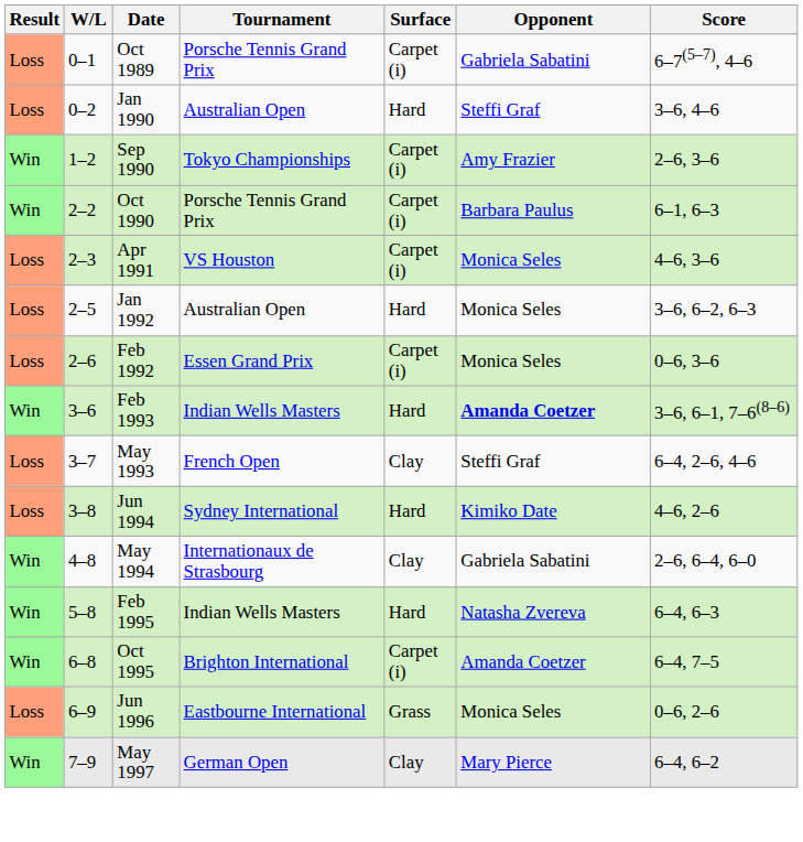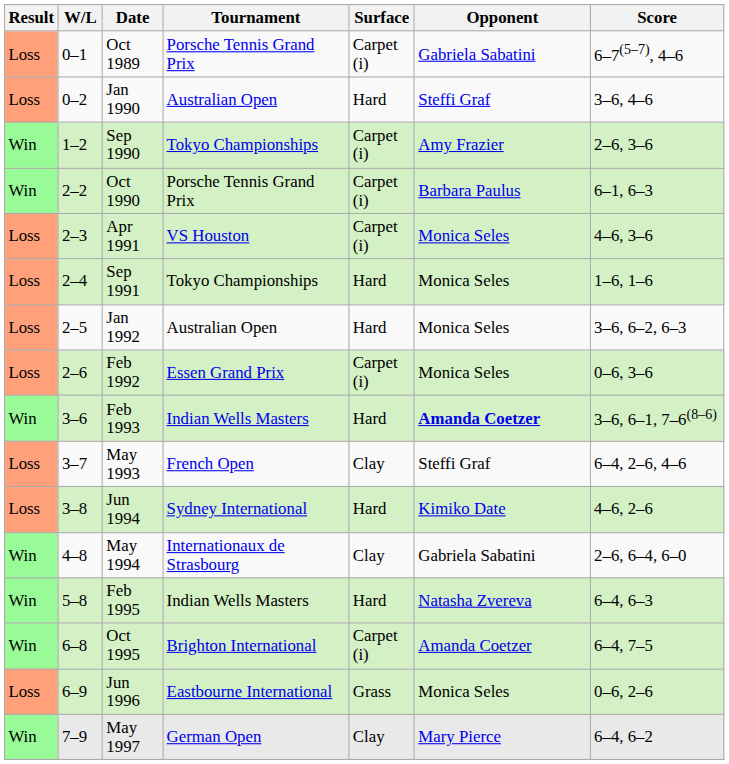 <table class="sortable wikitable">
 <tr>
 <th>Result</th>
 <th style="width:35px" class="unsortable">W/L</th>
 <th style="width:50px">Date</th>
 <th style="width:170px">Tournament</th>
 <th style="width:55px">Surface</th>
 <th style="width:160px">Opponent</th>
 <th style="width:120px" class="unsortable">Score</th>
 </tr>
 <tr>
 <td style="background:#ffa07a;">Loss</td>
 <td>0–1</td>
 <td>Oct 1989</td>
 <td><a href='#'>Porsche Tennis Grand Prix</a></td>
 <td>Carpet (i)</td>
 <td> <a href='#'>Gabriela Sabatini</a></td>
 <td>6–7<sup>(5–7)</sup>, 4–6</td>
 </tr>
 <tr bstyle="background:#f3e6d7;">
 <td style="background:#ffa07a;">Loss</td>
 <td>0–2</td>
 <td>Jan 1990</td>
 <td><a href='#'>Australian Open</a></td>
 <td>Hard</td>
 <td> <a href='#'>Steffi Graf</a></td>
 <td>3–6, 4–6</td>
 </tr>
 <tr style="background:#d4f1c5;">
 <td style="background:#98fb98;">Win</td>
 <td>1–2</td>
 <td>Sep 1990</td>
 <td><a href='#'>Tokyo Championships</a></td>
 <td>Carpet (i)</td>
 <td> <a href='#'>Amy Frazier</a></td>
 <td>2–6, 3–6</td>
 </tr>
 <tr style="background:#d4f1c5;">
 <td style="background:#98fb98;">Win</td>
 <td>2–2</td>
 <td>Oct 1990</td>
 <td>Porsche Tennis Grand Prix</td>
 <td>Carpet (i)</td>
 <td> <a href='#'>Barbara Paulus</a></td>
 <td>6–1, 6–3</td>
 </tr>
 <tr style="background:#d4f1c5;">
 <td style="background:#ffa07a;">Loss</td>
 <td>2–3</td>
 <td>Apr 1991</td>
 <td><a href='#'>VS Houston</a></td>
 <td>Carpet (i)</td>
 <td> <a href='#'>Monica Seles</a></td>
 <td>4–6, 3–6</td>
+</tr>
+<tr style="background:#d4f1c5;">
+<td style="background:#ffa07a;">Loss</td>
+<td>2–4</td>
+<td>Sep 1991</td>
+<td>Tokyo Championships</td>
+<td>Hard</td>
+<td> Monica Seles</td>
+<td>1–6, 1–6</td>
 </tr>
 <tr bstyle="background:#f3e6d7;">
 <td style="background:#ffa07a;">Loss</td>
 <td>2–5</td>
 <td>Jan 1992</td>
 <td>Australian Open</td>
 <td>Hard</td>
 <td> Monica Seles</td>
 <td>3–6, 6–2, 6–3</td>
 </tr>
 <tr style="background:#d4f1c5;">
 <td style="background:#ffa07a;">Loss</td>
 <td>2–6</td>
 <td>Feb 1992</td>
 <td><a href='#'>Essen Grand Prix</a></td>
 <td>Carpet (i)</td>
 <td> Monica Seles</td>
 <td>0–6, 3–6</td>
 </tr>
 <tr style="background:#d4f1c5;">
 <td style="background:#98fb98;">Win</td>
 <td>3–6</td>
 <td>Feb 1993</td>
 <td><a href='#'>Indian Wells Masters</a></td>
 <td>Hard</td>
 <td><strong> <a href='#'>Amanda Coetzer</a></strong></td>
 <td>3–6, 6–1, 7–6<sup>(8–6)</sup></td>
 </tr>
 <tr bstyle="background:#f3e6d7;">
 <td style="background:#ffa07a;">Loss</td>
 <td>3–7</td>
 <td>May 1993</td>
 <td><a href='#'>French Open</a></td>
 <td>Clay</td>
 <td> Steffi Graf</td>
 <td>6–4, 2–6, 4–6</td>
 </tr>
 <tr style="background:#d4f1c5;">
 <td style="background:#ffa07a;">Loss</td>
 <td>3–8</td>
 <td>Jun 1994</td>
 <td><a href='#'>Sydney International</a></td>
 <td>Hard</td>
 <td> <a href='#'>Kimiko Date</a></td>
 <td>4–6, 2–6</td>
 </tr>
 <tr>
 <td style="background:#98fb98;">Win</td>
 <td>4–8</td>
 <td>May 1994</td>
 <td><a href='#'>Internationaux de Strasbourg</a></td>
 <td>Clay</td>
 <td> Gabriela Sabatini</td>
 <td>2–6, 6–4, 6–0</td>
 </tr>
 <tr style="background:#d4f1c5;">
 <td style="background:#98fb98;">Win</td>
 <td>5–8</td>
 <td>Feb 1995</td>
 <td>Indian Wells Masters</td>
 <td>Hard</td>
 <td> <a href='#'>Natasha Zvereva</a></td>
 <td>6–4, 6–3</td>
 </tr>
 <tr style="background:#d4f1c5;">
 <td style="background:#98fb98;">Win</td>
 <td>6–8</td>
 <td>Oct 1995</td>
 <td><a href='#'>Brighton International</a></td>
 <td>Carpet (i)</td>
 <td> <a href='#'>Amanda Coetzer</a></td>
 <td>6–4, 7–5</td>
 </tr>
 <tr style="background:#d4f1c5;">
 <td style="background:#ffa07a;">Loss</td>
 <td>6–9</td>
 <td>Jun 1996</td>
 <td><a href='#'>Eastbourne International</a></td>
 <td>Grass</td>
 <td> Monica Seles</td>
 <td>0–6, 2–6</td>
 </tr>
 <tr style="background:#e9e9e9;">
 <td style="background:#98fb98;">Win</td>
 <td>7–9</td>
 <td>May 1997</td>
 <td><a href='#'>German Open</a></td>
 <td>Clay</td>
 <td> <a href='#'>Mary Pierce</a></td>
 <td>6–4, 6–2</td>
 </tr>
 </table>
